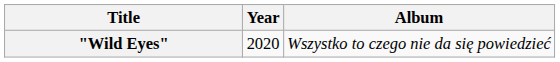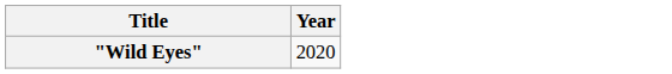 <table class="wikitable plainrowheaders" style="text-align:center;">
 <tr>
 <th scope="col" style="width:14em;">Title</th>
 <th scope="col" style="width:1em;">Year</th>
-<th scope="col">Album</th>
 </tr>
 <tr>
 <th scope="row">"Wild Eyes"<br></th>
 <td>2020</td>
-<td><em>Wszystko to czego nie da się powiedzieć</em></td>
 </tr>
 </table>
